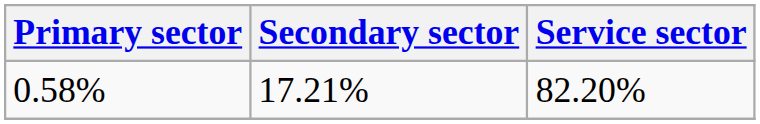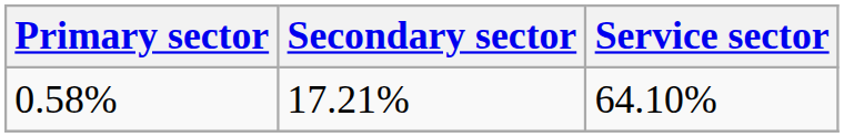 <table class="wikitable" border="1">
 <tr>
 <th><a href='#'>Primary sector</a></th>
 <th><a href='#'>Secondary sector</a></th>
 <th><a href='#'>Service sector</a></th>
 </tr>
 <tr>
 <td>0.58%</td>
 <td>17.21%</td>
-<td>82.20%</td>
+<td>64.10%</td>
 </tr>
 <tr>
 </tr>
 </table>
